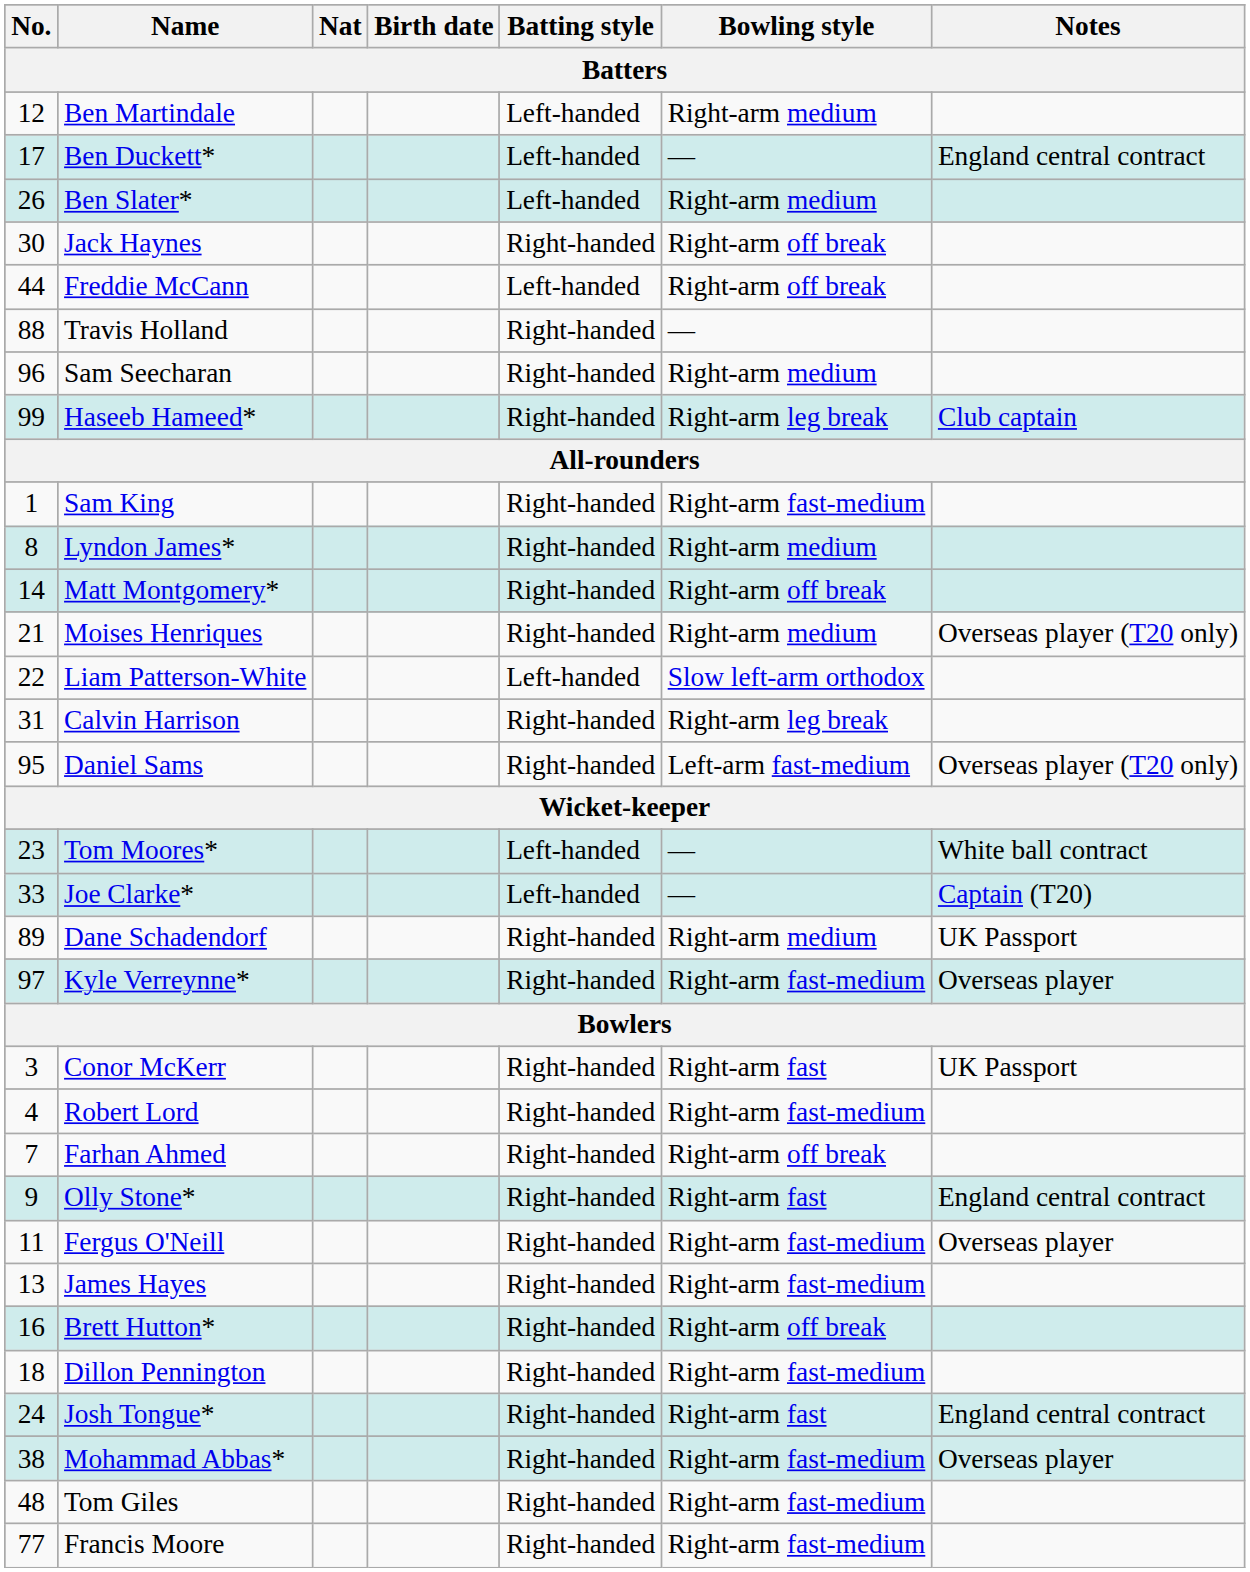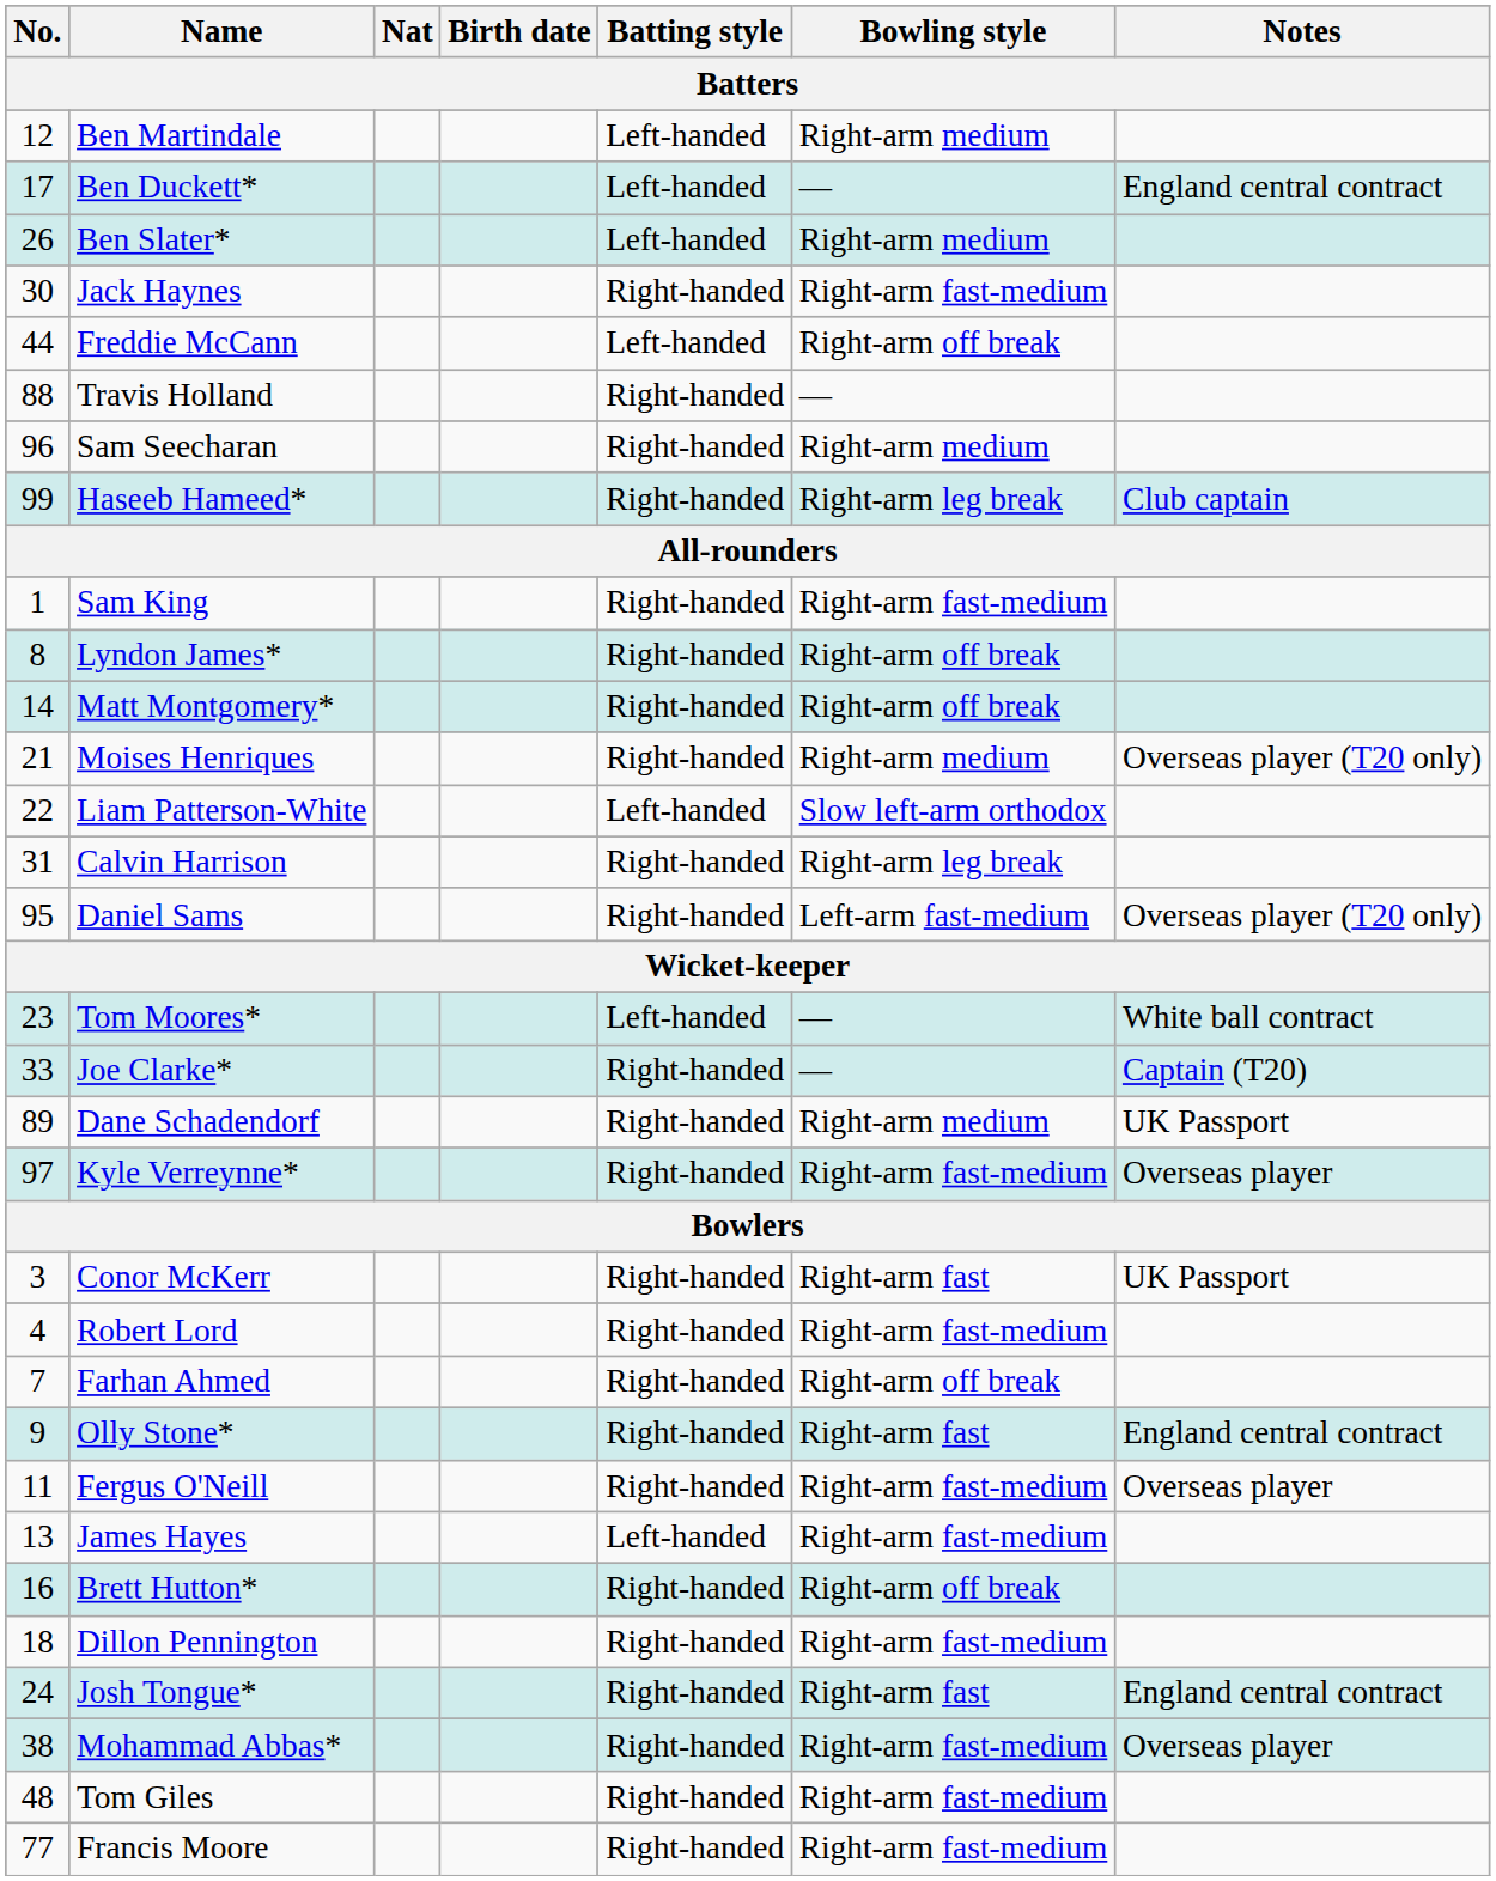 <table class="wikitable">
 <tr>
 <th>No.</th>
 <th>Name</th>
 <th>Nat</th>
 <th>Birth date</th>
 <th>Batting style</th>
 <th>Bowling style</th>
 <th>Notes</th>
 </tr>
 <tr>
 <th colspan="7">Batters</th>
 </tr>
 <tr>
 <td style="text-align:center">12</td>
 <td><a href='#'>Ben Martindale</a></td>
 <td></td>
 <td></td>
 <td>Left-handed</td>
 <td>Right-arm <a href='#'>medium</a></td>
 <td></td>
 </tr>
 <tr style="background:#cfecec;">
 <td style="text-align:center">17</td>
 <td><a href='#'>Ben Duckett</a>* </td>
 <td></td>
 <td></td>
 <td>Left-handed</td>
 <td>—</td>
 <td>England central contract</td>
 </tr>
 <tr style="background:#cfecec;">
 <td style="text-align:center">26</td>
 <td><a href='#'>Ben Slater</a>*</td>
 <td></td>
 <td></td>
 <td>Left-handed</td>
 <td>Right-arm <a href='#'>medium</a></td>
 <td></td>
 </tr>
 <tr>
 <td style="text-align:center">30</td>
 <td><a href='#'>Jack Haynes</a></td>
 <td></td>
 <td></td>
 <td>Right-handed</td>
-<td>Right-arm <a href='#'>off break</a></td>
+<td>Right-arm <a href='#'>fast-medium</a></td>
 <td></td>
 </tr>
 <tr>
 <td style="text-align:center">44</td>
 <td><a href='#'>Freddie McCann</a></td>
 <td></td>
 <td></td>
 <td>Left-handed</td>
 <td>Right-arm <a href='#'>off break</a></td>
 <td></td>
 </tr>
 <tr>
 <td style="text-align:center">88</td>
 <td>Travis Holland</td>
 <td></td>
 <td></td>
 <td>Right-handed</td>
 <td>—</td>
 <td></td>
 </tr>
 <tr>
 <td style="text-align:center">96</td>
 <td>Sam Seecharan</td>
 <td></td>
 <td></td>
 <td>Right-handed</td>
 <td>Right-arm <a href='#'>medium</a></td>
 <td></td>
 </tr>
 <tr style="background:#cfecec;">
 <td style="text-align:center">99</td>
 <td><a href='#'>Haseeb Hameed</a>* </td>
 <td></td>
 <td></td>
 <td>Right-handed</td>
 <td>Right-arm <a href='#'>leg break</a></td>
 <td><a href='#'>Club captain</a></td>
 </tr>
 <tr>
 <th colspan="7">All-rounders</th>
 </tr>
 <tr>
 <td style="text-align:center">1</td>
 <td><a href='#'>Sam King</a></td>
 <td></td>
 <td></td>
 <td>Right-handed</td>
 <td>Right-arm <a href='#'>fast-medium</a></td>
 <td></td>
 </tr>
 <tr style="background:#cfecec;">
 <td style="text-align:center">8</td>
 <td><a href='#'>Lyndon James</a>*</td>
 <td></td>
 <td></td>
 <td>Right-handed</td>
-<td>Right-arm <a href='#'>medium</a></td>
+<td>Right-arm <a href='#'>off break</a></td>
 <td></td>
 </tr>
 <tr style="background:#cfecec;">
 <td style="text-align:center">14</td>
 <td><a href='#'>Matt Montgomery</a>* </td>
 <td></td>
 <td></td>
 <td>Right-handed</td>
 <td>Right-arm <a href='#'>off break</a></td>
 <td></td>
 </tr>
 <tr>
 <td style="text-align:center">21</td>
 <td><a href='#'>Moises Henriques</a> </td>
 <td></td>
 <td></td>
 <td>Right-handed</td>
 <td>Right-arm <a href='#'>medium</a></td>
 <td>Overseas player (<a href='#'>T20</a> only)</td>
 </tr>
 <tr>
 <td style="text-align:center">22</td>
 <td><a href='#'>Liam Patterson-White</a></td>
 <td></td>
 <td></td>
 <td>Left-handed</td>
 <td><a href='#'>Slow left-arm orthodox</a></td>
 <td></td>
 </tr>
 <tr>
 <td style="text-align:center">31</td>
 <td><a href='#'>Calvin Harrison</a></td>
 <td></td>
 <td></td>
 <td>Right-handed</td>
 <td>Right-arm <a href='#'>leg break</a></td>
 <td></td>
 </tr>
 <tr>
 <td style="text-align:center">95</td>
 <td><a href='#'>Daniel Sams</a> </td>
 <td></td>
 <td></td>
 <td>Right-handed</td>
 <td>Left-arm <a href='#'>fast-medium</a></td>
 <td>Overseas player (<a href='#'>T20</a> only)</td>
 </tr>
 <tr>
 <th colspan="7">Wicket-keeper</th>
 </tr>
 <tr style="background:#cfecec;">
 <td style="text-align:center">23</td>
 <td><a href='#'>Tom Moores</a>*</td>
 <td></td>
 <td></td>
 <td>Left-handed</td>
 <td>—</td>
 <td>White ball contract</td>
 </tr>
 <tr style="background:#cfecec;">
 <td style="text-align:center">33</td>
 <td><a href='#'>Joe Clarke</a>*</td>
 <td></td>
 <td></td>
-<td>Left-handed</td>
+<td>Right-handed</td>
 <td>—</td>
 <td><a href='#'>Captain</a> (T20)</td>
 </tr>
 <tr>
 <td style="text-align:center">89</td>
 <td><a href='#'>Dane Schadendorf</a></td>
 <td></td>
 <td></td>
 <td>Right-handed</td>
 <td>Right-arm <a href='#'>medium</a></td>
 <td>UK Passport</td>
 </tr>
 <tr style="background:#cfecec;">
 <td style="text-align:center">97</td>
 <td><a href='#'>Kyle Verreynne</a>* </td>
 <td></td>
 <td></td>
 <td>Right-handed</td>
 <td>Right-arm <a href='#'>fast-medium</a></td>
 <td>Overseas player</td>
 </tr>
 <tr>
 <th colspan="7">Bowlers</th>
 </tr>
 <tr>
 <td style="text-align:center">3</td>
 <td><a href='#'>Conor McKerr</a></td>
 <td></td>
 <td></td>
 <td>Right-handed</td>
 <td>Right-arm <a href='#'>fast</a></td>
 <td>UK Passport</td>
 </tr>
 <tr>
 <td style="text-align:center">4</td>
 <td><a href='#'>Robert Lord</a></td>
 <td></td>
 <td></td>
 <td>Right-handed</td>
 <td>Right-arm <a href='#'>fast-medium</a></td>
 <td></td>
 </tr>
 <tr>
 <td style="text-align:center">7</td>
 <td><a href='#'>Farhan Ahmed</a></td>
 <td></td>
 <td></td>
 <td>Right-handed</td>
 <td>Right-arm <a href='#'>off break</a></td>
 <td></td>
 </tr>
 <tr style="background:#cfecec;">
 <td style="text-align:center">9</td>
 <td><a href='#'>Olly Stone</a>* </td>
 <td></td>
 <td></td>
 <td>Right-handed</td>
 <td>Right-arm <a href='#'>fast</a></td>
 <td>England central contract</td>
 </tr>
 <tr>
 <td style="text-align:center">11</td>
 <td><a href='#'>Fergus O'Neill</a></td>
 <td></td>
 <td></td>
 <td>Right-handed</td>
 <td>Right-arm <a href='#'>fast-medium</a></td>
 <td>Overseas player</td>
 </tr>
 <tr>
 <td style="text-align:center">13</td>
 <td><a href='#'>James Hayes</a></td>
 <td></td>
 <td></td>
-<td>Right-handed</td>
+<td>Left-handed</td>
 <td>Right-arm <a href='#'>fast-medium</a></td>
 <td></td>
 </tr>
 <tr style="background:#cfecec;">
 <td style="text-align:center">16</td>
 <td><a href='#'>Brett Hutton</a>*</td>
 <td></td>
 <td></td>
 <td>Right-handed</td>
 <td>Right-arm <a href='#'>off break</a></td>
 <td></td>
 </tr>
 <tr>
 <td style="text-align:center">18</td>
 <td><a href='#'>Dillon Pennington</a></td>
 <td></td>
 <td></td>
 <td>Right-handed</td>
 <td>Right-arm <a href='#'>fast-medium</a></td>
 <td></td>
 </tr>
 <tr style="background:#cfecec;">
 <td style="text-align:center">24</td>
 <td><a href='#'>Josh Tongue</a>* </td>
 <td></td>
 <td></td>
 <td>Right-handed</td>
 <td>Right-arm <a href='#'>fast</a></td>
 <td>England central contract</td>
 </tr>
 <tr style="background:#cfecec;">
 <td style="text-align:center">38</td>
 <td><a href='#'>Mohammad Abbas</a>* </td>
 <td></td>
 <td></td>
 <td>Right-handed</td>
 <td>Right-arm <a href='#'>fast-medium</a></td>
 <td>Overseas player</td>
 </tr>
 <tr>
 <td style="text-align:center">48</td>
 <td>Tom Giles</td>
 <td></td>
 <td></td>
 <td>Right-handed</td>
 <td>Right-arm <a href='#'>fast-medium</a></td>
 <td></td>
 </tr>
 <tr>
 <td style="text-align:center">77</td>
 <td>Francis Moore</td>
 <td></td>
 <td></td>
 <td>Right-handed</td>
 <td>Right-arm <a href='#'>fast-medium</a></td>
 <td></td>
 </tr>
 </table>
